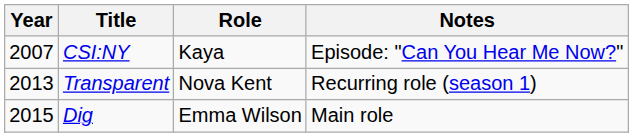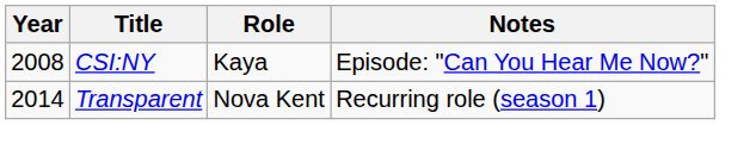 <table class="wikitable sortable">
 <tr>
 <th>Year</th>
 <th>Title</th>
 <th>Role</th>
 <th class="unsortable">Notes</th>
 </tr>
 <tr>
-<td>2007</td>
+<td>2008</td>
 <td><em><a href='#'>CSI:NY</a></em></td>
 <td>Kaya</td>
 <td>Episode: "<a href='#'>Can You Hear Me Now?</a>"</td>
 </tr>
 <tr>
-<td>2013</td>
+<td>2014</td>
 <td><em><a href='#'>Transparent</a></em></td>
 <td>Nova Kent</td>
 <td>Recurring role (<a href='#'>season 1</a>)</td>
 </tr>
-<tr>
-<td>2015</td>
-<td><em><a href='#'>Dig</a></em></td>
-<td>Emma Wilson</td>
-<td>Main role</td>
-</tr>
 </table>
